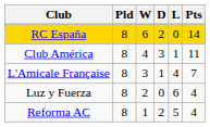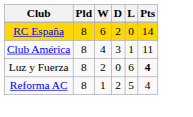 <table class="wikitable" style="text-align: center;">
 <tr>
 <th>Club</th>
 <th>Pld</th>
 <th>W</th>
 <th>D</th>
 <th>L</th>
 <th>Pts</th>
 </tr>
 <tr>
 </tr>
 <tr style="background:gold;">
 <td><a href='#'>RC España</a></td>
 <td>8</td>
 <td>6</td>
 <td>2</td>
 <td>0</td>
 <td>14</td>
 </tr>
 <tr>
 <td><a href='#'>Club América</a></td>
 <td>8</td>
 <td>4</td>
 <td>3</td>
 <td>1</td>
 <td>11</td>
 </tr>
 <tr>
-<td><a href='#'>L'Amicale Française</a></td>
-<td>8</td>
-<td>3</td>
-<td>1</td>
-<td>4</td>
-<td>7</td>
-</tr>
-<tr>
 <td>Luz y Fuerza</td>
 <td>8</td>
 <td>2</td>
 <td>0</td>
 <td>6</td>
-<td>4</td>
+<td><strong>4</strong></td>
 </tr>
 <tr>
 <td><a href='#'>Reforma AC</a></td>
 <td>8</td>
 <td>1</td>
 <td>2</td>
 <td>5</td>
 <td>4</td>
 </tr>
 </table>
